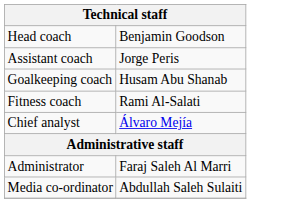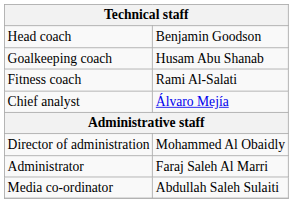 <table class="wikitable">
 <tr>
 <th colspan="2">Technical staff</th>
 </tr>
 <tr>
 <td>Head coach</td>
 <td> Benjamin Goodson</td>
-</tr>
-<tr>
-<td>Assistant coach</td>
-<td> Jorge Peris</td>
 </tr>
 <tr>
 <td>Goalkeeping coach</td>
 <td> Husam Abu Shanab</td>
 </tr>
 <tr>
 <td>Fitness coach</td>
 <td> Rami Al-Salati</td>
 </tr>
 <tr>
 <td>Chief analyst</td>
 <td> <a href='#'>Álvaro Mejía</a></td>
 </tr>
 <tr>
 <th colspan="2">Administrative staff</th>
 </tr>
 <tr>
+<td>Director of administration</td>
+<td> Mohammed Al Obaidly</td>
+</tr>
+<tr>
 <td>Administrator</td>
 <td> Faraj Saleh Al Marri</td>
 </tr>
 <tr>
 <td>Media co-ordinator</td>
 <td> Abdullah Saleh Sulaiti</td>
 </tr>
 <tr>
 </tr>
 </table>
